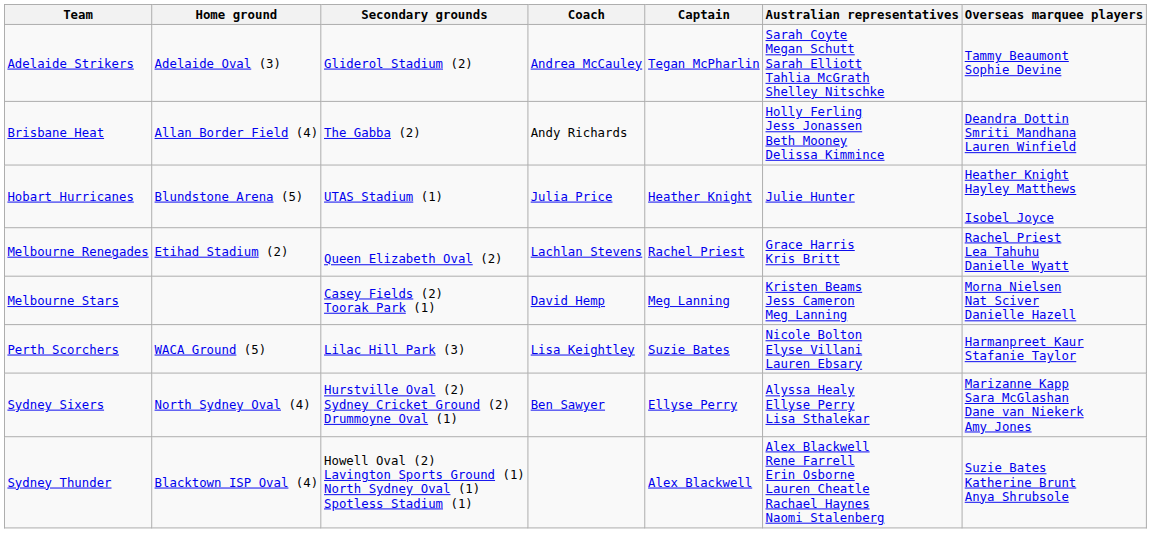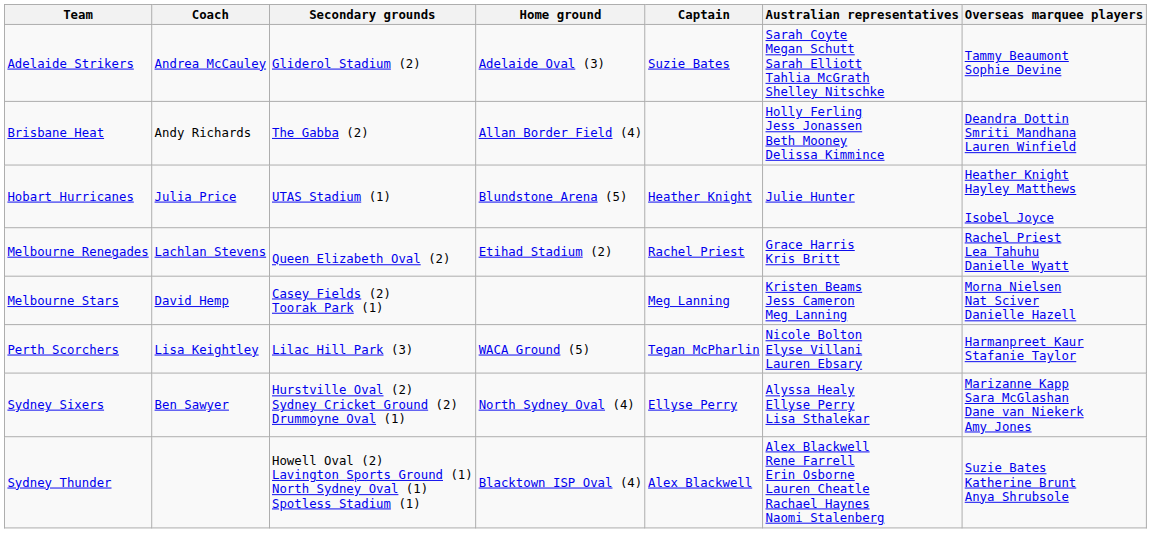 <table class= "wikitable">
 <tr>
 <th>Team</th>
+<th>Coach</th>
+<th>Secondary grounds</th>
 <th>Home ground</th>
-<th>Secondary grounds</th>
-<th>Coach</th>
 <th>Captain</th>
 <th>Australian representatives</th>
 <th>Overseas marquee players</th>
 </tr>
 <tr>
 <td><a href='#'>Adelaide Strikers</a></td>
+<td><a href='#'>Andrea McCauley</a></td>
+<td><a href='#'>Gliderol Stadium</a> (2)</td>
 <td><a href='#'>Adelaide Oval</a> (3)</td>
-<td><a href='#'>Gliderol Stadium</a> (2)</td>
-<td><a href='#'>Andrea McCauley</a></td>
-<td><a href='#'>Tegan McPharlin</a></td>
+<td><a href='#'>Suzie Bates</a></td>
 <td><a href='#'>Sarah Coyte</a><br><a href='#'>Megan Schutt</a><br><a href='#'>Sarah Elliott</a><br><a href='#'>Tahlia McGrath</a><br><a href='#'>Shelley Nitschke</a><br></td>
 <td><a href='#'>Tammy Beaumont</a><br> <a href='#'>Sophie Devine</a><br></td>
 </tr>
 <tr>
 <td><a href='#'>Brisbane Heat</a></td>
+<td>Andy Richards</td>
+<td><a href='#'>The Gabba</a> (2)</td>
 <td><a href='#'>Allan Border Field</a> (4)</td>
-<td><a href='#'>The Gabba</a> (2)</td>
-<td>Andy Richards</td>
 <td></td>
 <td><a href='#'>Holly Ferling</a><br><a href='#'>Jess Jonassen</a><br><a href='#'>Beth Mooney</a><br><a href='#'>Delissa Kimmince</a></td>
 <td><a href='#'>Deandra Dottin</a><br> <a href='#'>Smriti Mandhana</a><br> <a href='#'>Lauren Winfield</a></td>
 </tr>
 <tr>
 <td><a href='#'>Hobart Hurricanes</a></td>
+<td><a href='#'>Julia Price</a></td>
+<td><a href='#'>UTAS Stadium</a> (1)</td>
 <td><a href='#'>Blundstone Arena</a> (5)</td>
-<td><a href='#'>UTAS Stadium</a> (1)</td>
-<td><a href='#'>Julia Price</a></td>
 <td><a href='#'>Heather Knight</a></td>
 <td><a href='#'>Julie Hunter</a></td>
 <td><a href='#'>Heather Knight</a><br> <a href='#'>Hayley Matthews</a><br><br> <a href='#'>Isobel Joyce</a></td>
 </tr>
 <tr>
 <td><a href='#'>Melbourne Renegades</a></td>
+<td><a href='#'>Lachlan Stevens</a></td>
+<td><br><a href='#'>Queen Elizabeth Oval</a> (2)</td>
 <td><a href='#'>Etihad Stadium</a> (2)</td>
-<td><br><a href='#'>Queen Elizabeth Oval</a> (2)</td>
-<td><a href='#'>Lachlan Stevens</a></td>
 <td><a href='#'>Rachel Priest</a></td>
 <td><a href='#'>Grace Harris</a><br><a href='#'>Kris Britt</a></td>
 <td><a href='#'>Rachel Priest</a><br> <a href='#'>Lea Tahuhu</a><br> <a href='#'>Danielle Wyatt</a></td>
 </tr>
 <tr>
 <td><a href='#'>Melbourne Stars</a></td>
+<td><a href='#'>David Hemp</a></td>
+<td><a href='#'>Casey Fields</a> (2)<br><a href='#'>Toorak Park</a> (1)</td>
 <td></td>
-<td><a href='#'>Casey Fields</a> (2)<br><a href='#'>Toorak Park</a> (1)</td>
-<td><a href='#'>David Hemp</a></td>
 <td><a href='#'>Meg Lanning</a></td>
 <td><a href='#'>Kristen Beams</a><br><a href='#'>Jess Cameron</a><br><a href='#'>Meg Lanning</a></td>
 <td><a href='#'>Morna Nielsen</a><br> <a href='#'>Nat Sciver</a><br> <a href='#'>Danielle Hazell</a></td>
 </tr>
 <tr>
 <td><a href='#'>Perth Scorchers</a></td>
+<td><a href='#'>Lisa Keightley</a></td>
+<td><a href='#'>Lilac Hill Park</a> (3)</td>
 <td><a href='#'>WACA Ground</a> (5)</td>
-<td><a href='#'>Lilac Hill Park</a> (3)</td>
-<td><a href='#'>Lisa Keightley</a></td>
-<td><a href='#'>Suzie Bates</a></td>
+<td><a href='#'>Tegan McPharlin</a></td>
 <td><a href='#'>Nicole Bolton</a><br><a href='#'>Elyse Villani</a><br><a href='#'>Lauren Ebsary</a></td>
 <td><a href='#'>Harmanpreet Kaur</a><br> <a href='#'>Stafanie Taylor</a></td>
 </tr>
 <tr>
 <td><a href='#'>Sydney Sixers</a></td>
+<td><a href='#'>Ben Sawyer</a></td>
+<td><a href='#'>Hurstville Oval</a> (2)<br><a href='#'>Sydney Cricket Ground</a> (2)<br><a href='#'>Drummoyne Oval</a> (1)</td>
 <td><a href='#'>North Sydney Oval</a> (4)</td>
-<td><a href='#'>Hurstville Oval</a> (2)<br><a href='#'>Sydney Cricket Ground</a> (2)<br><a href='#'>Drummoyne Oval</a> (1)</td>
-<td><a href='#'>Ben Sawyer</a></td>
 <td><a href='#'>Ellyse Perry</a></td>
 <td><a href='#'>Alyssa Healy</a><br><a href='#'>Ellyse Perry</a><br><a href='#'>Lisa Sthalekar</a></td>
 <td><a href='#'>Marizanne Kapp</a><br> <a href='#'>Sara McGlashan</a><br> <a href='#'>Dane van Niekerk</a><br> <a href='#'>Amy Jones</a></td>
 </tr>
 <tr>
 <td><a href='#'>Sydney Thunder</a></td>
+<td></td>
+<td>Howell Oval (2)<br><a href='#'>Lavington Sports Ground</a> (1)<br><a href='#'>North Sydney Oval</a> (1)<br><a href='#'>Spotless Stadium</a> (1)</td>
 <td><a href='#'>Blacktown ISP Oval</a> (4)</td>
-<td>Howell Oval (2)<br><a href='#'>Lavington Sports Ground</a> (1)<br><a href='#'>North Sydney Oval</a> (1)<br><a href='#'>Spotless Stadium</a> (1)</td>
-<td></td>
 <td><a href='#'>Alex Blackwell</a></td>
 <td><a href='#'>Alex Blackwell</a><br><a href='#'>Rene Farrell</a><br><a href='#'>Erin Osborne</a><br><a href='#'>Lauren Cheatle</a><br><a href='#'>Rachael Haynes</a><br><a href='#'>Naomi Stalenberg</a></td>
 <td><a href='#'>Suzie Bates</a><br> <a href='#'>Katherine Brunt</a><br> <a href='#'>Anya Shrubsole</a><br></td>
 </tr>
 </table>
